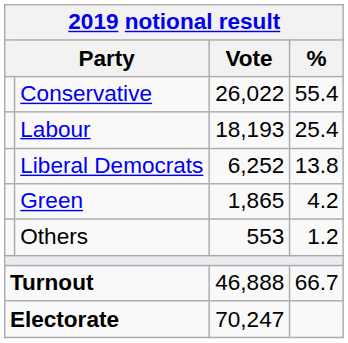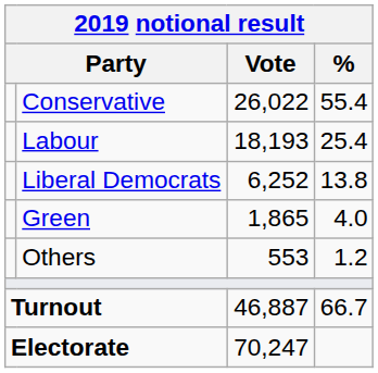 <table class="wikitable">
 <tr>
 <th colspan="4"><a href='#'>2019</a> <a href='#'>notional result</a></th>
 </tr>
 <tr>
 <th bgcolor="#DDDDFF" width="130px" colspan="2">Party</th>
 <th bgcolor="#DDDDFF" width="50px">Vote</th>
 <th bgcolor="#DDDDFF" width="30px">%</th>
 </tr>
 <tr>
 <td></td>
 <td><a href='#'>Conservative</a></td>
 <td align=right>26,022</td>
 <td align=right>55.4</td>
 </tr>
 <tr>
 <td></td>
 <td><a href='#'>Labour</a></td>
 <td align=right>18,193</td>
 <td align=right>25.4</td>
 </tr>
 <tr>
 <td></td>
 <td><a href='#'>Liberal Democrats</a></td>
 <td align=right>6,252</td>
 <td align=right>13.8</td>
 </tr>
 <tr>
 <td></td>
 <td><a href='#'>Green</a></td>
 <td align=right>1,865</td>
-<td align=right>4.2</td>
+<td align=right>4.0</td>
 </tr>
 <tr>
 <td></td>
 <td>Others</td>
 <td align=right>553</td>
 <td align=right>1.2</td>
 </tr>
 <tr>
 <td colspan="4" bgcolor="#EAECF0"></td>
 </tr>
 <tr>
 <td colspan="2"><strong>Turnout</strong></td>
-<td align=right>46,888</td>
+<td align=right>46,887</td>
 <td align=right>66.7</td>
 </tr>
 <tr>
 <td colspan="2"><strong>Electorate</strong></td>
 <td align=right>70,247</td>
 </tr>
 </table>
